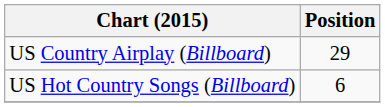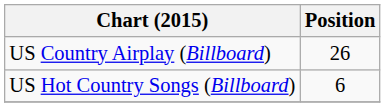 <table class="wikitable sortable">
 <tr>
 <th scope="col">Chart (2015)</th>
 <th scope="col">Position</th>
 </tr>
 <tr>
 <td>US <a href='#'>Country Airplay</a> (<em><a href='#'>Billboard</a></em>)</td>
-<td align="center">29</td>
+<td align="center">26</td>
 </tr>
 <tr>
 <td>US <a href='#'>Hot Country Songs</a> (<em><a href='#'>Billboard</a></em>)</td>
 <td align="center">6</td>
 </tr>
 <tr>
 </tr>
 </table>
